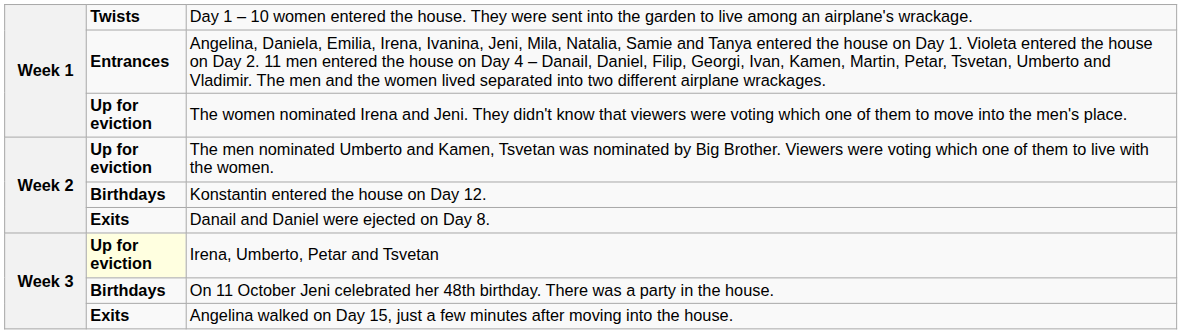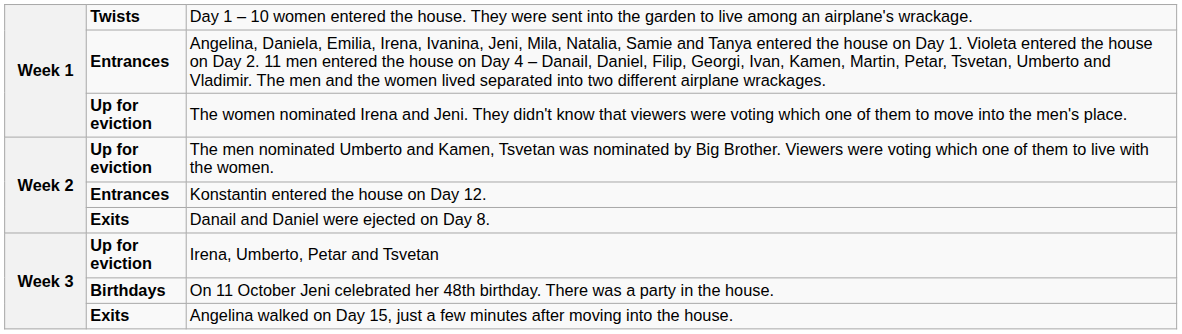 <table class="wikitable" style="width: 91%; margin-left: auto; margin-right: auto;">
 <tr>
 <th rowspan=3 style="width: 7%;"><strong>Week 1</strong></th>
 <td><strong>Twists</strong></td>
 <td>Day 1 – 10 women entered the house. They were sent into the garden to live among an airplane's wrackage.</td>
 </tr>
 <tr>
 <td><strong>Entrances</strong></td>
 <td>Angelina, Daniela, Emilia, Irena, Ivanina, Jeni, Mila, Natalia, Samie and Tanya entered the house on Day 1. Violeta entered the house on Day 2. 11 men entered the house on Day 4 – Danail, Daniel, Filip, Georgi, Ivan, Kamen, Martin, Petar, Tsvetan, Umberto and Vladimir. The men and the women lived separated into two different airplane wrackages.</td>
 </tr>
 <tr>
 <td><strong>Up for eviction</strong></td>
 <td>The women nominated Irena and Jeni. They didn't know that viewers were voting which one of them to move into the men's place.</td>
 </tr>
 <tr>
 <th rowspan=3><strong>Week 2</strong></th>
 <td><strong>Up for eviction</strong></td>
 <td>The men nominated Umberto and Kamen, Tsvetan was nominated by Big Brother. Viewers were voting which one of them to live with the women.</td>
 </tr>
 <tr>
-<td><strong>Birthdays</strong></td>
+<td><strong>Entrances</strong></td>
 <td>Konstantin entered the house on Day 12.</td>
 </tr>
 <tr>
 <td><strong>Exits</strong></td>
 <td>Danail and Daniel were ejected on Day 8.</td>
 </tr>
 <tr>
 <th rowspan=3><strong>Week 3</strong></th>
-<td style="background: lightyellow;"><strong>Up for eviction</strong></td>
+<td><strong>Up for eviction</strong></td>
 <td>Irena, Umberto, Petar and Tsvetan</td>
 </tr>
 <tr>
 <td><strong>Birthdays</strong></td>
 <td>On 11 October Jeni celebrated her 48th birthday. There was a party in the house.</td>
 </tr>
 <tr>
 <td><strong>Exits</strong></td>
 <td>Angelina walked on Day 15, just a few minutes after moving into the house.</td>
 </tr>
 </table>
